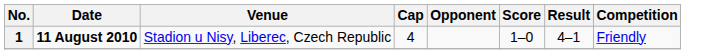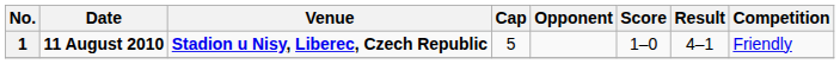 <table class="wikitable sortable plainrowheaders">
 <tr>
 <th scope=col>No.</th>
 <th scope=col data-sort-type=date>Date</th>
 <th scope=col>Venue</th>
 <th scope=col>Cap</th>
 <th scope=col>Opponent</th>
 <th scope=col>Score</th>
 <th scope=col>Result</th>
 <th scope=col>Competition</th>
 </tr>
 <tr>
 <th scope=row>1</th>
 <td><strong>11 August 2010</strong></td>
-<td><a href='#'>Stadion u Nisy</a>, <a href='#'>Liberec</a>, Czech Republic</td>
-<td align=center>4</td>
+<td><strong><a href='#'>Stadion u Nisy</a>, <a href='#'>Liberec</a>, Czech Republic</strong></td>
+<td align=center>5</td>
 <td></td>
 <td align=center>1–0</td>
 <td align=center>4–1</td>
 <td><a href='#'>Friendly</a></td>
 </tr>
 <tr>
 </tr>
 </table>
